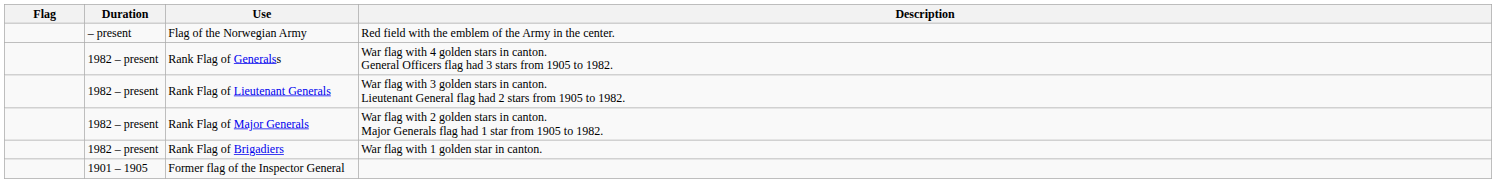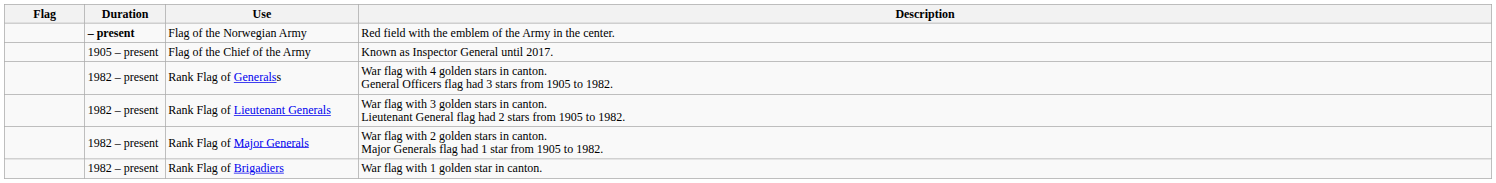 <table class="wikitable" width="100%">
 <tr>
 <th style="width:100px;">Flag</th>
 <th style="width:100px;">Duration</th>
 <th style="width:250px;">Use</th>
 <th style="min-width:250px">Description</th>
 </tr>
 <tr>
 <td></td>
-<td>– present</td>
+<td><strong>– present</strong></td>
 <td>Flag of the Norwegian Army</td>
 <td>Red field with the emblem of the Army in the center.</td>
+</tr>
+<tr>
+<td></td>
+<td>1905 – present</td>
+<td>Flag of the Chief of the Army</td>
+<td>Known as Inspector General until 2017.</td>
 </tr>
 <tr>
 <td></td>
 <td>1982 – present</td>
 <td>Rank Flag of <a href='#'>Generals</a>s</td>
 <td>War flag with 4 golden stars in canton.<br>General Officers flag had 3 stars from 1905 to 1982.</td>
 </tr>
 <tr>
 <td></td>
 <td>1982 – present</td>
 <td>Rank Flag of <a href='#'>Lieutenant Generals</a></td>
 <td>War flag with 3 golden stars in canton.<br>Lieutenant General flag had 2 stars from 1905 to 1982.</td>
 </tr>
 <tr>
 <td></td>
 <td>1982 – present</td>
 <td>Rank Flag of <a href='#'>Major Generals</a></td>
 <td>War flag with 2 golden stars in canton.<br>Major Generals flag had 1 star from 1905 to 1982.</td>
 </tr>
 <tr>
 <td></td>
 <td>1982 – present</td>
 <td>Rank Flag of <a href='#'>Brigadiers</a></td>
 <td>War flag with 1 golden star in canton.</td>
 </tr>
-<tr>
-<td></td>
-<td>1901 – 1905</td>
-<td>Former flag of the Inspector General</td>
-<td></td>
-</tr>
 </table>
